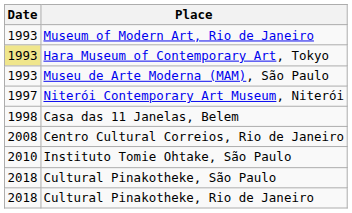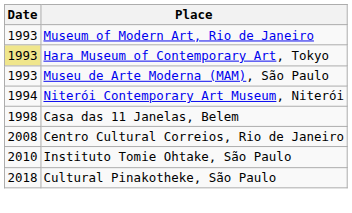 <table class="wikitable">
 <tr>
 <th>Date</th>
 <th>Place</th>
 </tr>
 <tr>
 <td>1993</td>
 <td><a href='#'>Museum of Modern Art, Rio de Janeiro</a></td>
 </tr>
 <tr>
 <td style="background: khaki;">1993</td>
 <td><a href='#'>Hara Museum of Contemporary Art</a>, Tokyo</td>
 </tr>
 <tr>
 <td>1993</td>
 <td><a href='#'>Museu de Arte Moderna (MAM)</a>, São Paulo</td>
 </tr>
 <tr>
-<td>1997</td>
+<td>1994</td>
 <td><a href='#'>Niterói Contemporary Art Museum</a>, Niterói</td>
 </tr>
 <tr>
 <td>1998</td>
 <td>Casa das 11 Janelas, Belem</td>
 </tr>
 <tr>
 <td>2008</td>
 <td>Centro Cultural Correios, Rio de Janeiro</td>
 </tr>
 <tr>
 <td>2010</td>
 <td>Instituto Tomie Ohtake, São Paulo</td>
 </tr>
 <tr>
 <td>2018</td>
 <td>Cultural Pinakotheke, São Paulo</td>
 </tr>
-<tr>
-<td>2018</td>
-<td>Cultural Pinakotheke, Rio de Janeiro</td>
-</tr>
 </table>
